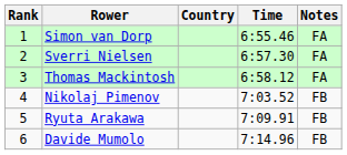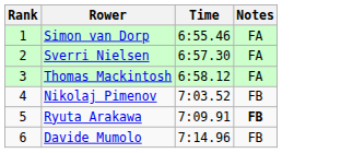 <table class="wikitable" style="text-align:center">
 <tr>
 <th>Rank</th>
 <th>Rower</th>
-<th>Country</th>
 <th>Time</th>
 <th>Notes</th>
 </tr>
 <tr bgcolor=ccffcc>
 <td>1</td>
 <td align="left"><a href='#'>Simon van Dorp</a></td>
-<td align="left"></td>
 <td>6:55.46</td>
 <td>FA</td>
 </tr>
 <tr bgcolor=ccffcc>
 <td>2</td>
 <td align="left"><a href='#'>Sverri Nielsen</a></td>
-<td align="left"></td>
 <td>6:57.30</td>
 <td>FA</td>
 </tr>
 <tr bgcolor=ccffcc>
 <td>3</td>
 <td align="left"><a href='#'>Thomas Mackintosh</a></td>
-<td align="left"></td>
 <td>6:58.12</td>
 <td>FA</td>
 </tr>
 <tr>
 <td>4</td>
 <td align="left"><a href='#'>Nikolaj Pimenov</a></td>
-<td align="left"></td>
 <td>7:03.52</td>
 <td>FB</td>
 </tr>
 <tr>
 <td>5</td>
 <td align="left"><a href='#'>Ryuta Arakawa</a></td>
-<td align="left"></td>
 <td>7:09.91</td>
-<td>FB</td>
+<td><strong>FB</strong></td>
 </tr>
 <tr>
 <td>6</td>
 <td align="left"><a href='#'>Davide Mumolo</a></td>
-<td align="left"></td>
 <td>7:14.96</td>
 <td>FB</td>
 </tr>
 </table>
